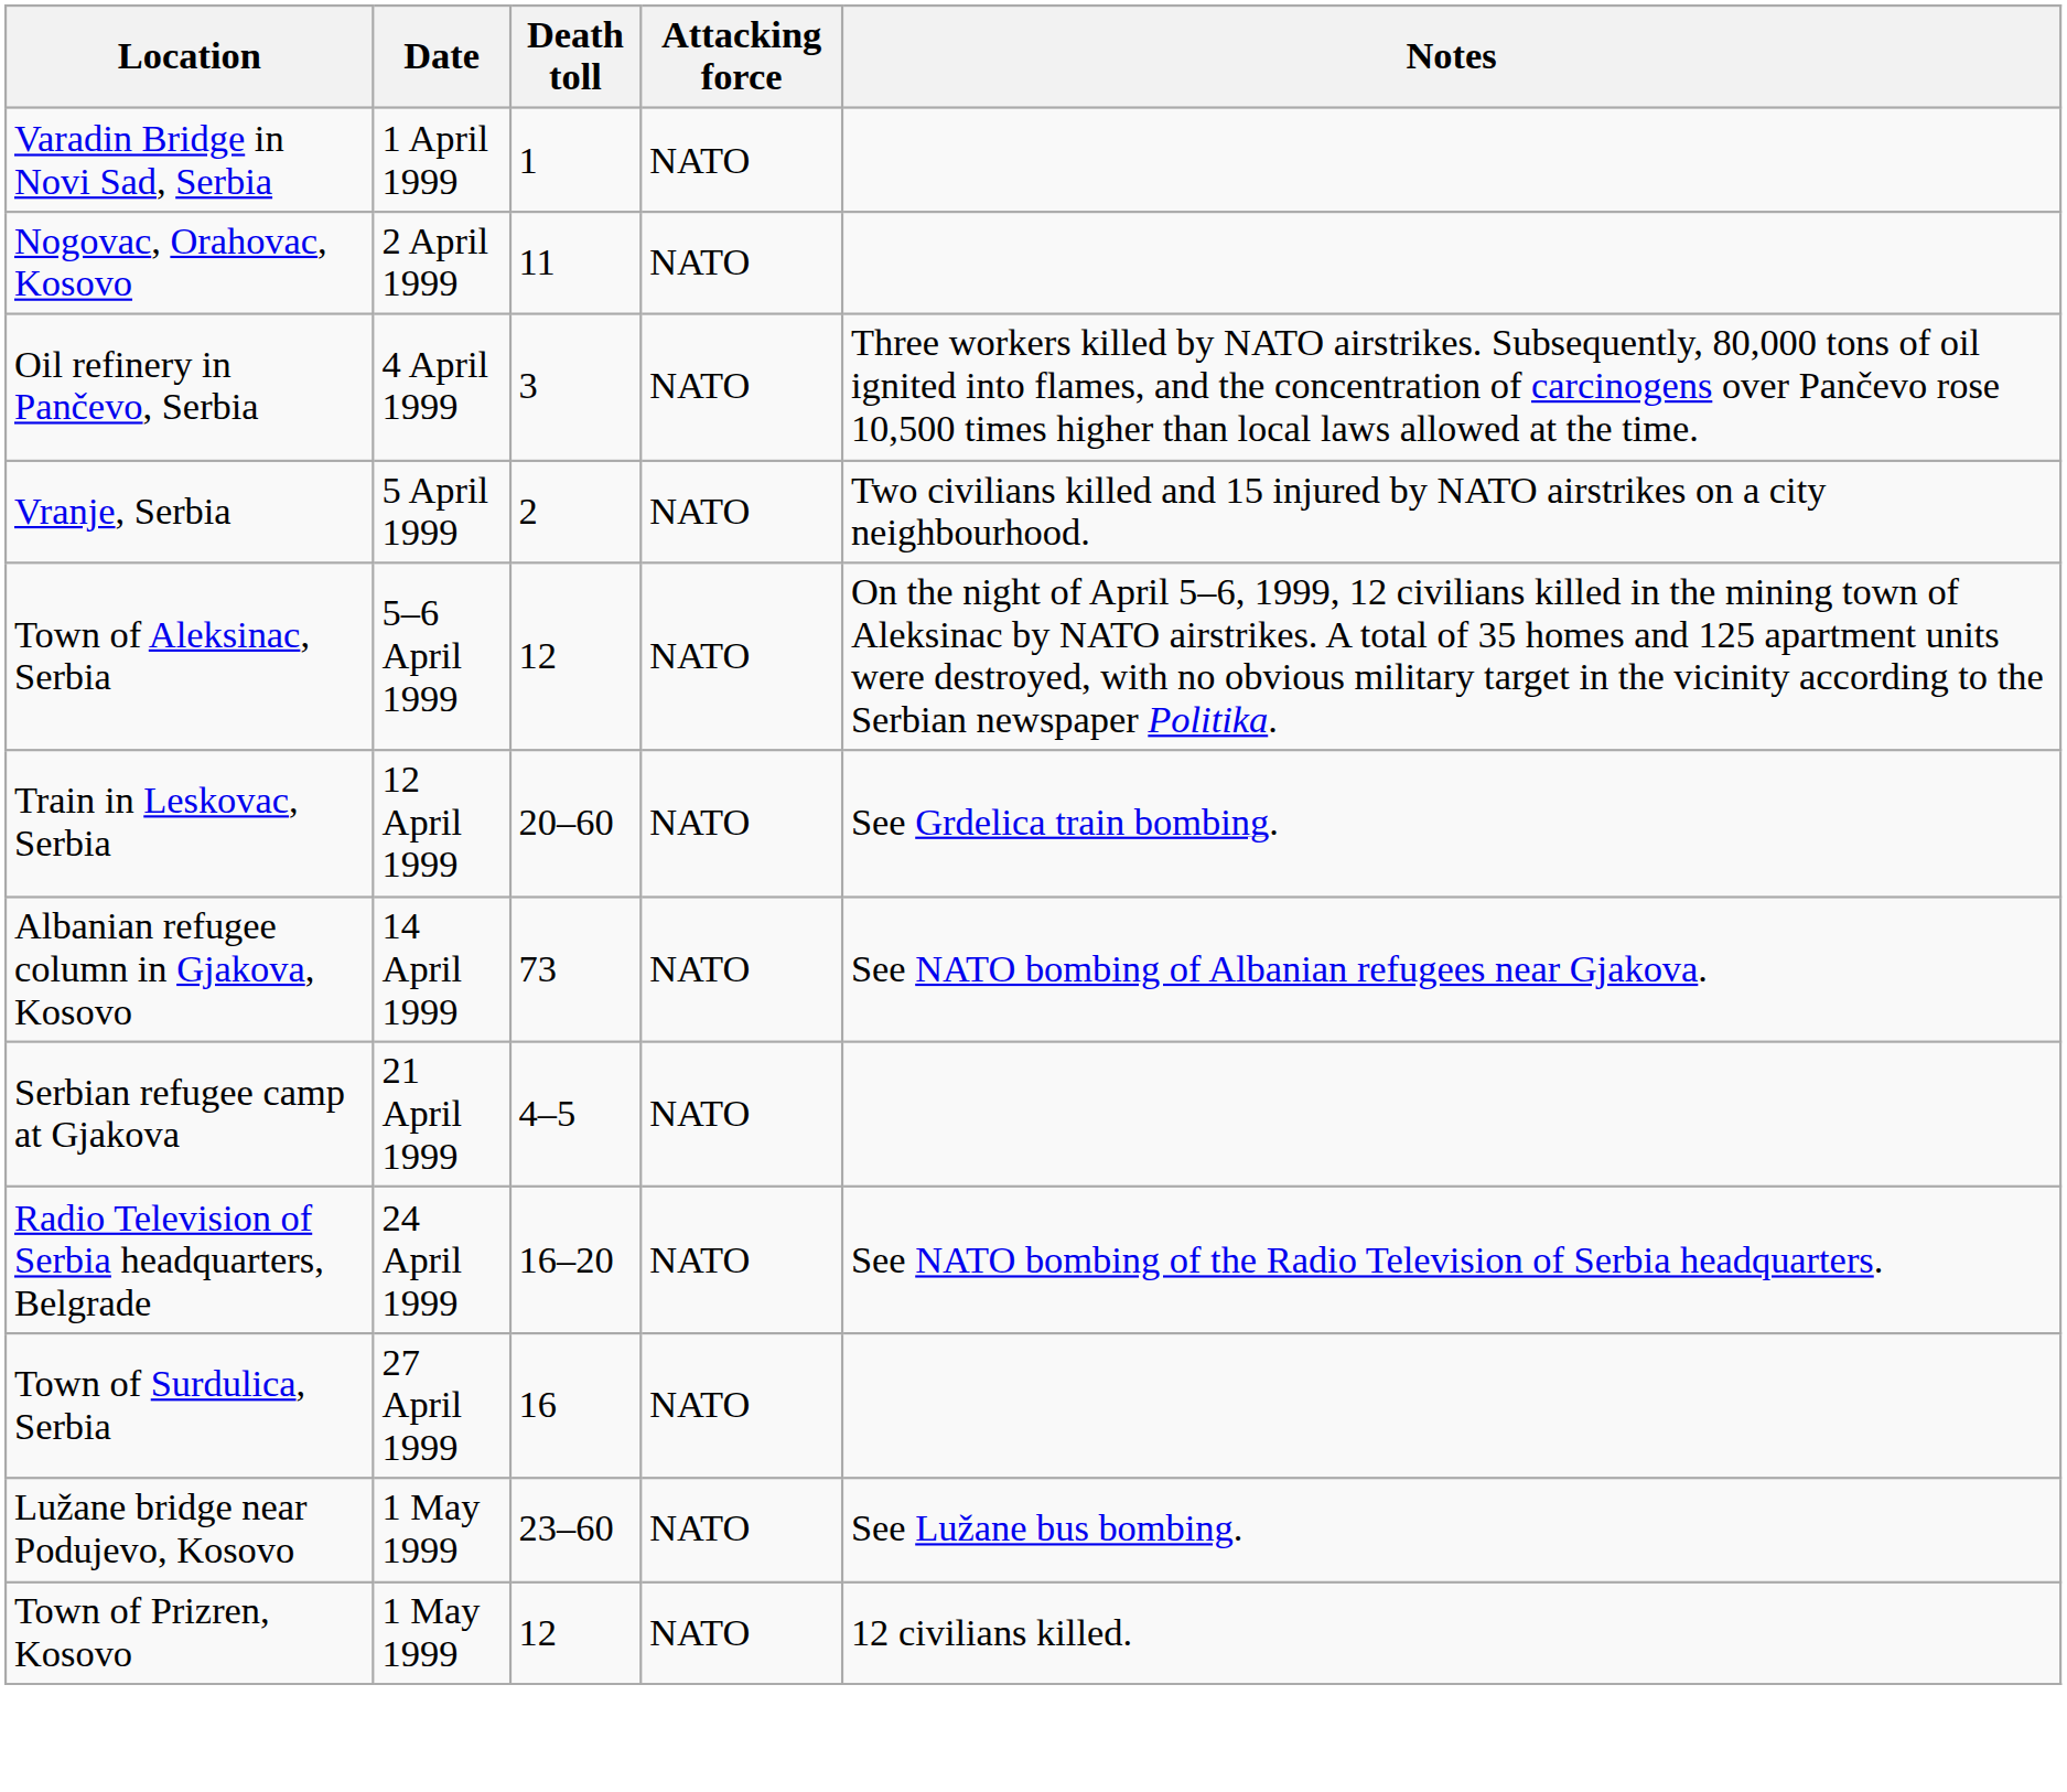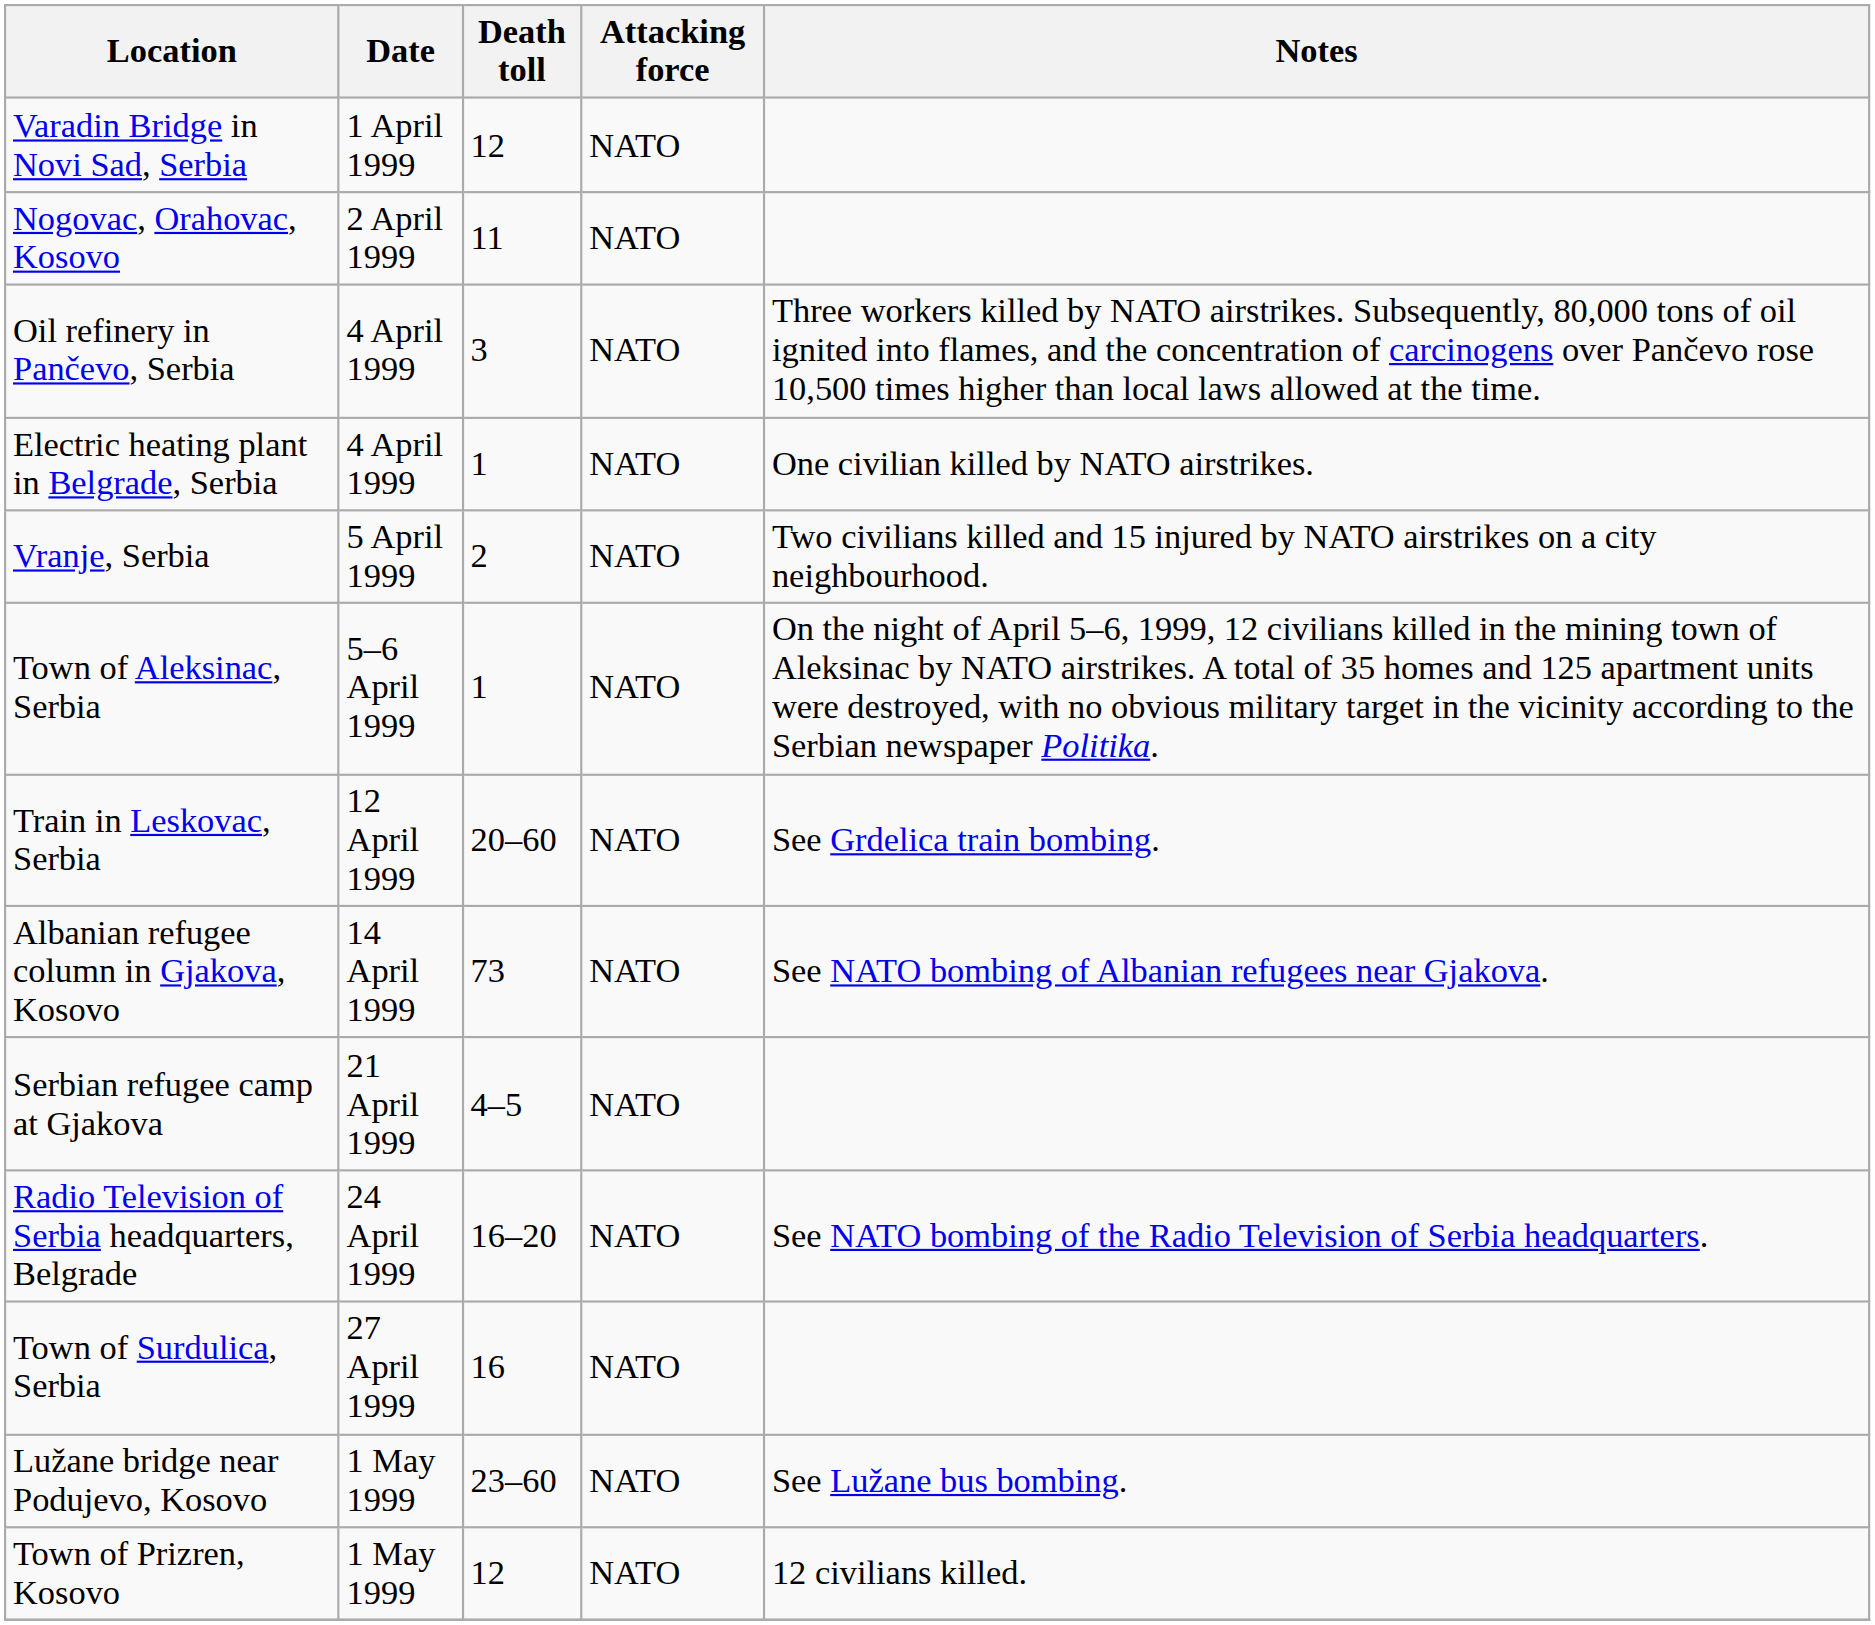 <table class="wikitable">
 <tr>
 <th>Location</th>
 <th>Date</th>
 <th>Death toll</th>
 <th>Attacking force</th>
 <th>Notes</th>
 </tr>
 <tr>
 <td><a href='#'>Varadin Bridge</a> in <a href='#'>Novi Sad</a>, <a href='#'>Serbia</a></td>
 <td>1 April 1999</td>
-<td>1</td>
+<td>12</td>
 <td>NATO</td>
 <td></td>
 </tr>
 <tr>
 <td><a href='#'>Nogovac</a>, <a href='#'>Orahovac</a>, <a href='#'>Kosovo</a></td>
 <td>2 April 1999</td>
 <td>11</td>
 <td>NATO</td>
 <td></td>
 </tr>
 <tr>
 <td>Oil refinery in <a href='#'>Pančevo</a>, Serbia</td>
 <td>4 April 1999</td>
 <td>3</td>
 <td>NATO</td>
 <td>Three workers killed by NATO airstrikes. Subsequently, 80,000 tons of oil ignited into flames, and the concentration of <a href='#'>carcinogens</a> over Pančevo rose 10,500 times higher than local laws allowed at the time.</td>
 </tr>
 <tr>
+<td>Electric heating plant in <a href='#'>Belgrade</a>, Serbia</td>
+<td>4 April 1999</td>
+<td>1</td>
+<td>NATO</td>
+<td>One civilian killed by NATO airstrikes.</td>
+</tr>
+<tr>
 <td><a href='#'>Vranje</a>, Serbia</td>
 <td>5 April 1999</td>
 <td>2</td>
 <td>NATO</td>
 <td>Two civilians killed and 15 injured by NATO airstrikes on a city neighbourhood.</td>
 </tr>
 <tr>
 <td>Town of <a href='#'>Aleksinac</a>, Serbia</td>
 <td>5–6 April 1999</td>
-<td>12</td>
+<td>1</td>
 <td>NATO</td>
 <td>On the night of April 5–6, 1999, 12 civilians killed in the mining town of Aleksinac by NATO airstrikes. A total of 35 homes and 125 apartment units were destroyed, with no obvious military target in the vicinity according to the Serbian newspaper <em><a href='#'>Politika</a></em>.</td>
 </tr>
 <tr>
 <td>Train in <a href='#'>Leskovac</a>, Serbia</td>
 <td>12 April 1999</td>
 <td>20–60</td>
 <td>NATO</td>
 <td>See <a href='#'>Grdelica train bombing</a>.</td>
 </tr>
 <tr>
 <td>Albanian refugee column in <a href='#'>Gjakova</a>, Kosovo</td>
 <td>14 April 1999</td>
 <td>73</td>
 <td>NATO</td>
 <td>See <a href='#'>NATO bombing of Albanian refugees near Gjakova</a>.</td>
 </tr>
 <tr>
 <td>Serbian refugee camp at Gjakova</td>
 <td>21 April 1999</td>
 <td>4–5</td>
 <td>NATO</td>
 <td></td>
 </tr>
 <tr>
 <td><a href='#'>Radio Television of Serbia</a> headquarters, Belgrade</td>
 <td>24 April 1999</td>
 <td>16–20</td>
 <td>NATO</td>
 <td>See <a href='#'>NATO bombing of the Radio Television of Serbia headquarters</a>.</td>
 </tr>
 <tr>
 <td>Town of <a href='#'>Surdulica</a>, Serbia</td>
 <td>27 April 1999</td>
 <td>16</td>
 <td>NATO</td>
 <td></td>
 </tr>
 <tr>
 <td>Lužane bridge near Podujevo, Kosovo</td>
 <td>1 May 1999</td>
 <td>23–60</td>
 <td>NATO</td>
 <td>See <a href='#'>Lužane bus bombing</a>.</td>
 </tr>
 <tr>
 <td>Town of Prizren, Kosovo</td>
 <td>1 May 1999</td>
 <td>12</td>
 <td>NATO</td>
 <td>12 civilians killed.</td>
 </tr>
 <tr>
 </tr>
 </table>
